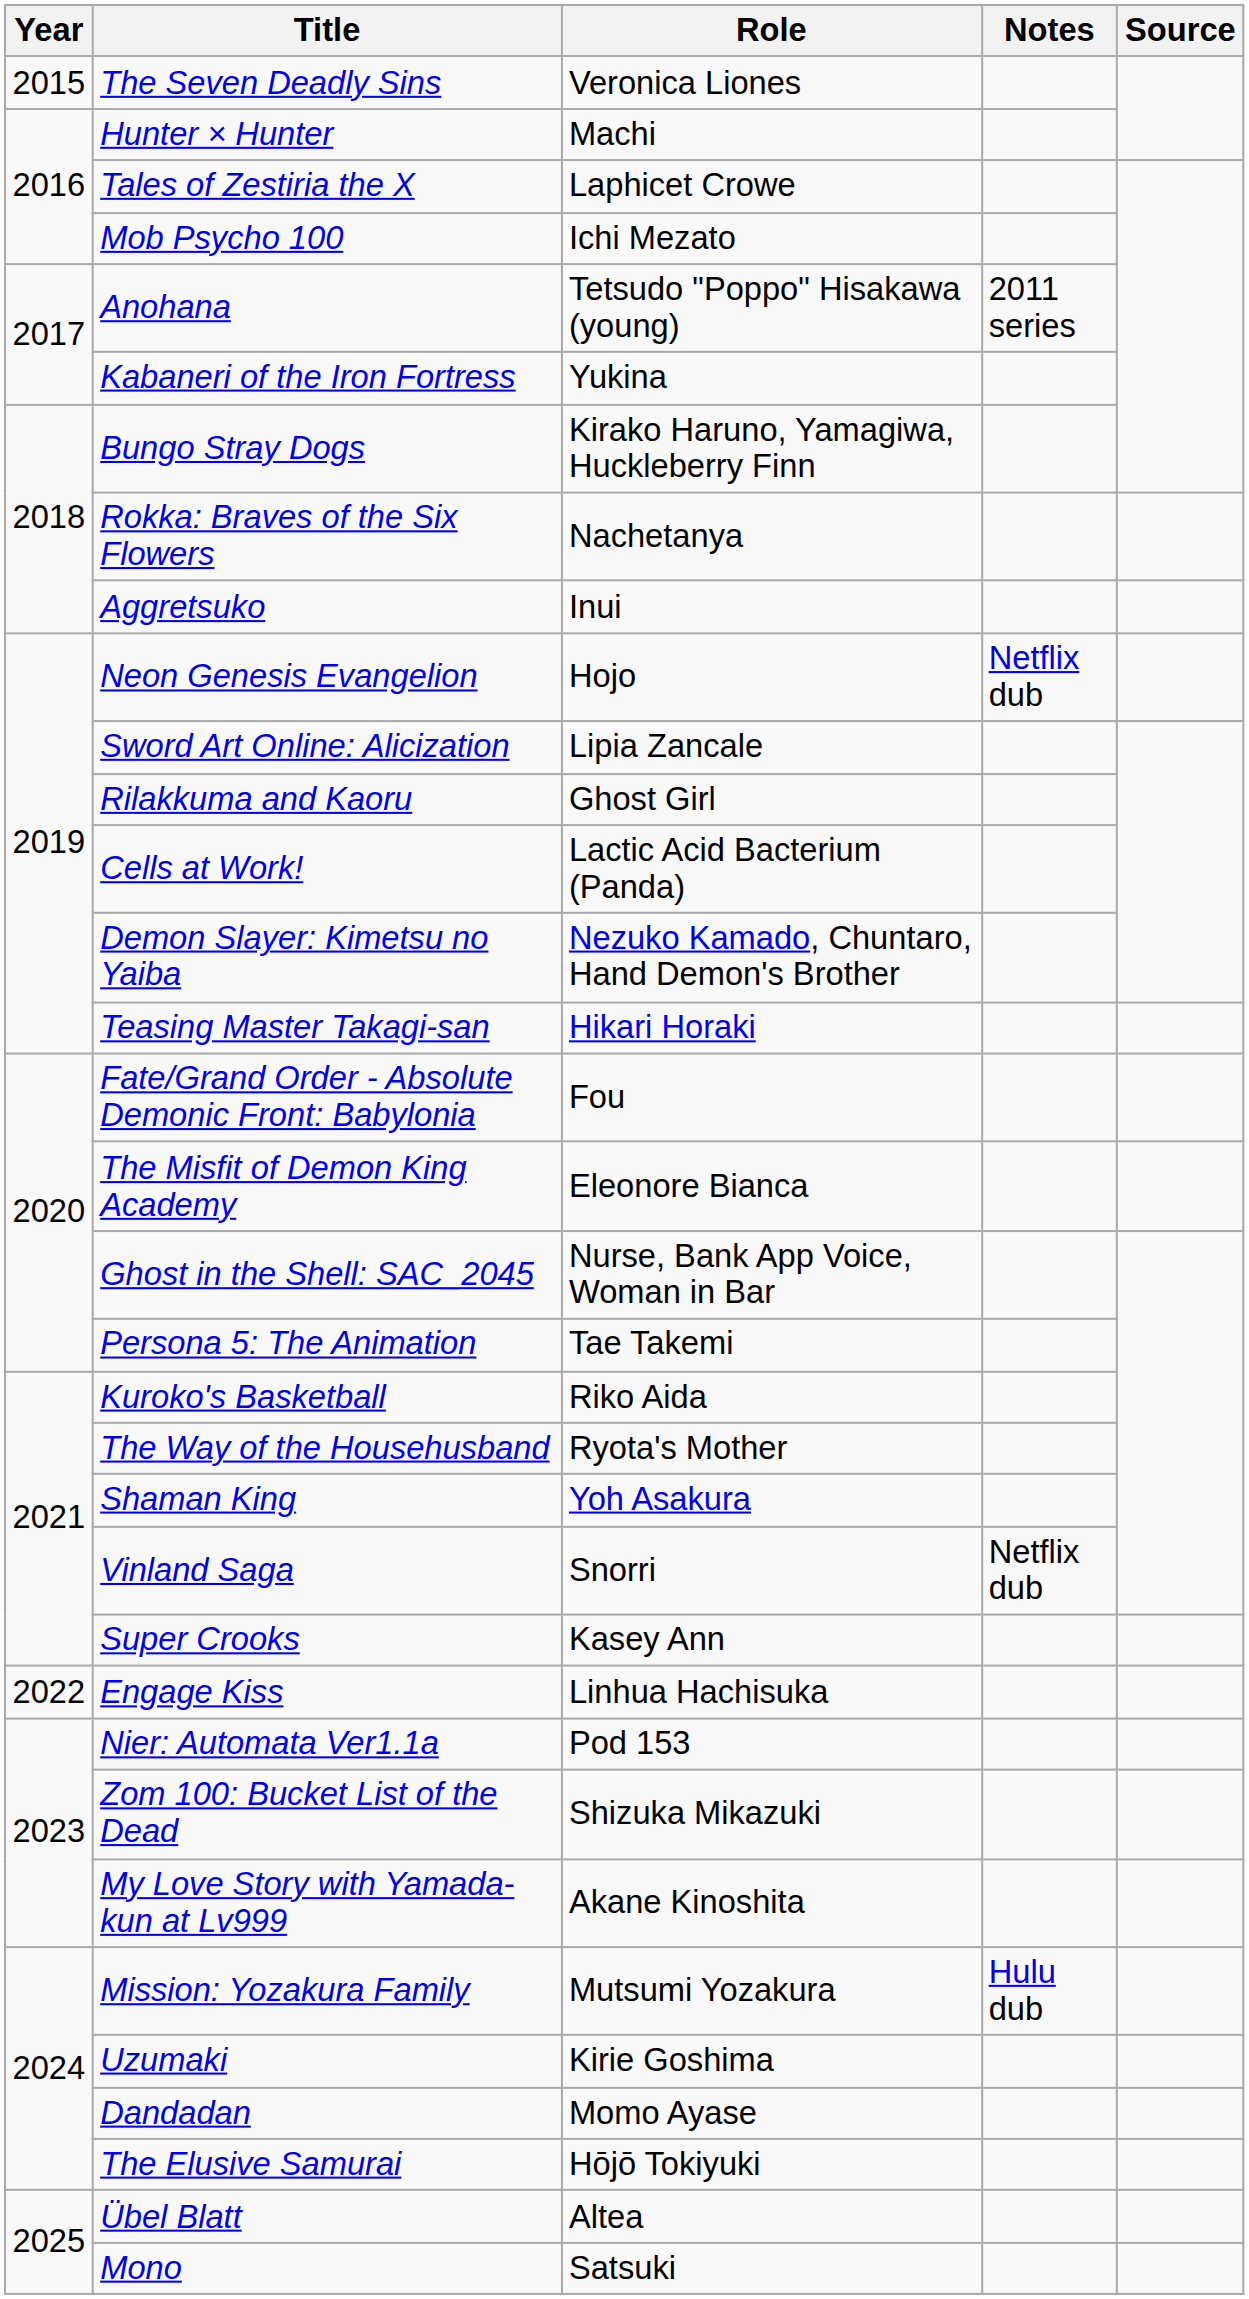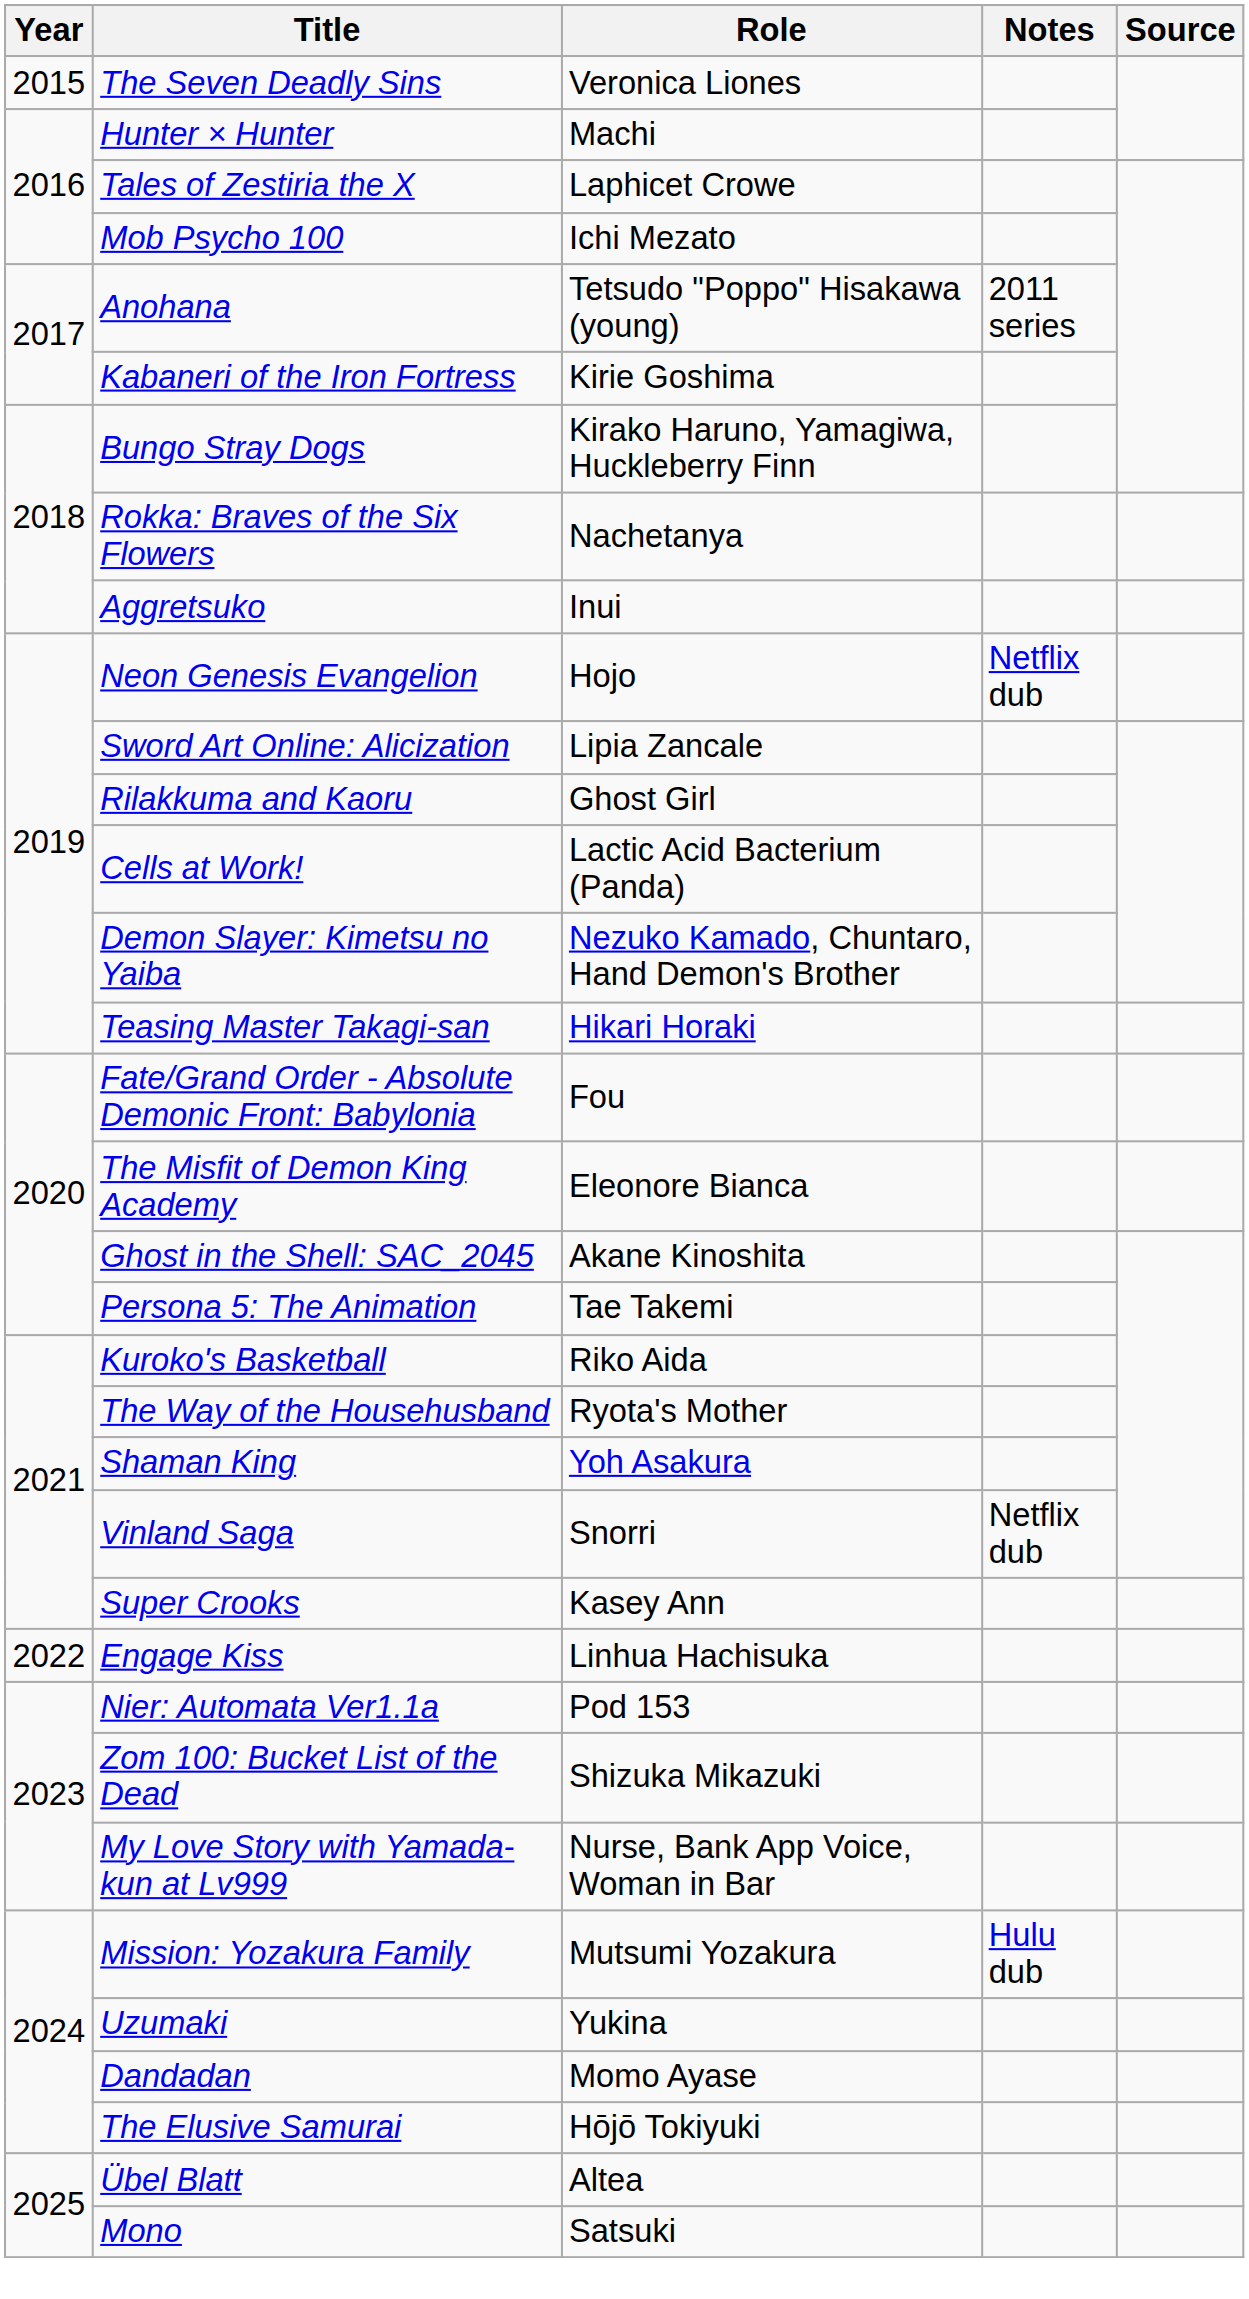 <table class="wikitable sortable plainrowheaders">
 <tr>
 <th>Year</th>
 <th>Title</th>
 <th>Role</th>
 <th class="unsortable">Notes</th>
 <th class="unsortable">Source</th>
 </tr>
 <tr>
 <td>2015</td>
 <td><em><a href='#'>The Seven Deadly Sins</a></em></td>
 <td>Veronica Liones</td>
 <td></td>
 <td rowspan="2"></td>
 </tr>
 <tr>
 <td rowspan="3">2016</td>
 <td><em><a href='#'>Hunter × Hunter</a></em></td>
 <td>Machi</td>
 <td></td>
 </tr>
 <tr>
 <td><em><a href='#'>Tales of Zestiria the X</a></em></td>
 <td>Laphicet Crowe</td>
 <td></td>
 <td rowspan="5"></td>
 </tr>
 <tr>
 <td><em><a href='#'>Mob Psycho 100</a></em></td>
 <td>Ichi Mezato</td>
 <td></td>
 </tr>
 <tr>
 <td rowspan="2">2017</td>
 <td><em><a href='#'>Anohana</a></em></td>
 <td>Tetsudo "Poppo" Hisakawa (young)</td>
 <td>2011 series</td>
 </tr>
 <tr>
 <td><em><a href='#'>Kabaneri of the Iron Fortress</a></em></td>
-<td>Yukina</td>
+<td>Kirie Goshima</td>
 <td></td>
 </tr>
 <tr>
 <td rowspan="3">2018</td>
 <td><em><a href='#'>Bungo Stray Dogs</a></em></td>
 <td>Kirako Haruno, Yamagiwa, Huckleberry Finn</td>
 <td></td>
 </tr>
 <tr>
 <td><em><a href='#'>Rokka: Braves of the Six Flowers</a></em></td>
 <td>Nachetanya</td>
 <td></td>
 <td></td>
 </tr>
 <tr>
 <td><em><a href='#'>Aggretsuko</a></em></td>
 <td>Inui</td>
 <td></td>
 <td></td>
 </tr>
 <tr>
 <td rowspan="6">2019</td>
 <td><em><a href='#'>Neon Genesis Evangelion</a></em></td>
 <td>Hojo</td>
 <td><a href='#'>Netflix</a> dub</td>
 <td></td>
 </tr>
 <tr>
 <td><em><a href='#'>Sword Art Online: Alicization</a></em></td>
 <td>Lipia Zancale</td>
 <td></td>
 <td rowspan="4"></td>
 </tr>
 <tr>
 <td><em><a href='#'>Rilakkuma and Kaoru</a></em></td>
 <td>Ghost Girl</td>
 <td></td>
 </tr>
 <tr>
 <td><em><a href='#'>Cells at Work!</a></em></td>
 <td>Lactic Acid Bacterium (Panda)</td>
 <td></td>
 </tr>
 <tr>
 <td><em><a href='#'>Demon Slayer: Kimetsu no Yaiba</a></em></td>
 <td><a href='#'>Nezuko Kamado</a>, Chuntaro, Hand Demon's Brother</td>
 <td></td>
 </tr>
 <tr>
 <td><em><a href='#'>Teasing Master Takagi-san</a></em></td>
 <td><a href='#'>Hikari Horaki</a></td>
 <td></td>
 <td></td>
 </tr>
 <tr>
 <td rowspan="4">2020</td>
 <td><em><a href='#'>Fate/Grand Order - Absolute Demonic Front: Babylonia</a></em></td>
 <td>Fou</td>
 <td></td>
 <td></td>
 </tr>
 <tr>
 <td><em><a href='#'>The Misfit of Demon King Academy</a></em></td>
 <td>Eleonore Bianca</td>
 <td></td>
 <td></td>
 </tr>
 <tr>
 <td><em><a href='#'>Ghost in the Shell: SAC_2045</a></em></td>
-<td>Nurse, Bank App Voice, Woman in Bar</td>
+<td>Akane Kinoshita</td>
 <td></td>
 <td rowspan="6"></td>
 </tr>
 <tr>
 <td><em><a href='#'>Persona 5: The Animation</a></em></td>
 <td>Tae Takemi</td>
 <td></td>
 </tr>
 <tr>
 <td rowspan="5">2021</td>
 <td><em><a href='#'>Kuroko's Basketball</a></em></td>
 <td>Riko Aida</td>
 <td></td>
 </tr>
 <tr>
 <td><em><a href='#'>The Way of the Househusband</a></em></td>
 <td>Ryota's Mother</td>
 <td></td>
 </tr>
 <tr>
 <td><em><a href='#'>Shaman King</a></em></td>
 <td><a href='#'>Yoh Asakura</a></td>
 <td></td>
 </tr>
 <tr>
 <td><em><a href='#'>Vinland Saga</a></em></td>
 <td>Snorri</td>
 <td>Netflix dub</td>
 </tr>
 <tr>
 <td><em><a href='#'>Super Crooks</a></em></td>
 <td>Kasey Ann</td>
 <td></td>
 <td></td>
 </tr>
 <tr>
 <td>2022</td>
 <td><em><a href='#'>Engage Kiss</a></em></td>
 <td>Linhua Hachisuka</td>
 <td></td>
 <td></td>
 </tr>
 <tr>
 <td rowspan="3">2023</td>
 <td><em><a href='#'>Nier: Automata Ver1.1a</a></em></td>
 <td>Pod 153</td>
 <td></td>
 <td></td>
 </tr>
 <tr>
 <td><em><a href='#'>Zom 100: Bucket List of the Dead</a></em></td>
 <td>Shizuka Mikazuki</td>
 <td></td>
 <td></td>
 </tr>
 <tr>
 <td><em><a href='#'>My Love Story with Yamada-kun at Lv999</a></em></td>
-<td>Akane Kinoshita</td>
+<td>Nurse, Bank App Voice, Woman in Bar</td>
 <td></td>
 <td></td>
 </tr>
 <tr>
 <td rowspan="4">2024</td>
 <td><em><a href='#'>Mission: Yozakura Family</a></em></td>
 <td>Mutsumi Yozakura</td>
 <td><a href='#'>Hulu</a> dub</td>
 <td></td>
 </tr>
 <tr>
 <td><em><a href='#'>Uzumaki</a></em></td>
-<td>Kirie Goshima</td>
+<td>Yukina</td>
 <td></td>
 <td></td>
 </tr>
 <tr>
 <td><em><a href='#'>Dandadan</a></em></td>
 <td>Momo Ayase</td>
 <td></td>
 <td></td>
 </tr>
 <tr>
 <td><em><a href='#'>The Elusive Samurai</a></em></td>
 <td>Hōjō Tokiyuki</td>
 <td></td>
 <td></td>
 </tr>
 <tr>
 <td rowspan="2">2025</td>
 <td><em><a href='#'>Übel Blatt</a></em></td>
 <td>Altea</td>
 <td></td>
 <td></td>
 </tr>
 <tr>
 <td><em><a href='#'>Mono</a></em></td>
 <td>Satsuki</td>
 <td></td>
 <td></td>
 </tr>
 </table>
